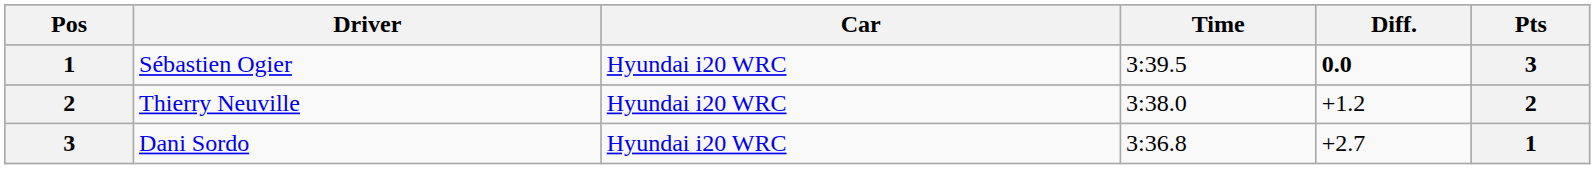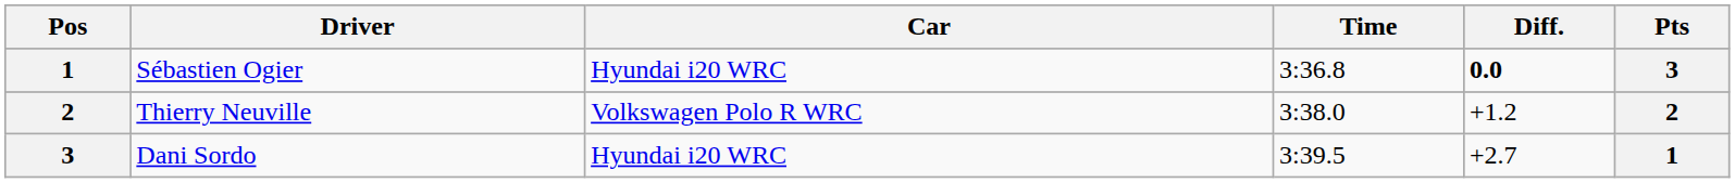 <table class="wikitable" width=80% style="text-align: left; font-size: 90%; max-width: 950px;">
 <tr>
 <th>Pos</th>
 <th>Driver</th>
 <th>Car</th>
 <th>Time</th>
 <th>Diff.</th>
 <th>Pts</th>
 </tr>
 <tr>
 <th>1</th>
 <td> <a href='#'>Sébastien Ogier</a></td>
 <td><a href='#'>Hyundai i20 WRC</a></td>
-<td>3:39.5</td>
+<td>3:36.8</td>
 <td><strong>0.0</strong></td>
 <th><strong>3</strong></th>
 </tr>
 <tr>
 <th>2</th>
 <td> <a href='#'>Thierry Neuville</a></td>
-<td><a href='#'>Hyundai i20 WRC</a></td>
+<td><a href='#'>Volkswagen Polo R WRC</a></td>
 <td>3:38.0</td>
 <td>+1.2</td>
 <th><strong>2</strong></th>
 </tr>
 <tr>
 <th>3</th>
 <td> <a href='#'>Dani Sordo</a></td>
 <td><a href='#'>Hyundai i20 WRC</a></td>
-<td>3:36.8</td>
+<td>3:39.5</td>
 <td>+2.7</td>
 <th><strong>1</strong></th>
 </tr>
 </table>
